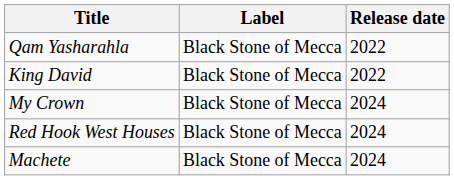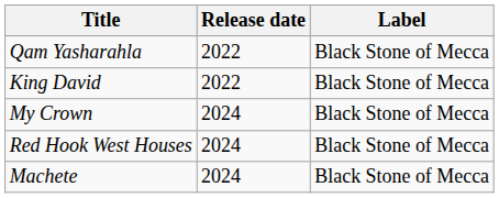 <table class="wikitable">
 <tr>
 <th>Title</th>
+<th>Release date</th>
 <th>Label</th>
-<th>Release date</th>
 </tr>
 <tr>
 <td><em>Qam Yasharahla</em></td>
+<td>2022</td>
 <td>Black Stone of Mecca</td>
-<td>2022</td>
 </tr>
 <tr>
 <td><em>King David</em></td>
+<td>2022</td>
 <td>Black Stone of Mecca</td>
-<td>2022</td>
 </tr>
 <tr>
 <td><em>My Crown</em></td>
+<td>2024</td>
 <td>Black Stone of Mecca</td>
-<td>2024</td>
 </tr>
 <tr>
 <td><em>Red Hook West Houses</em></td>
+<td>2024</td>
 <td>Black Stone of Mecca</td>
-<td>2024</td>
 </tr>
 <tr>
 <td><em>Machete</em></td>
+<td>2024</td>
 <td>Black Stone of Mecca</td>
-<td>2024</td>
 </tr>
 </table>
